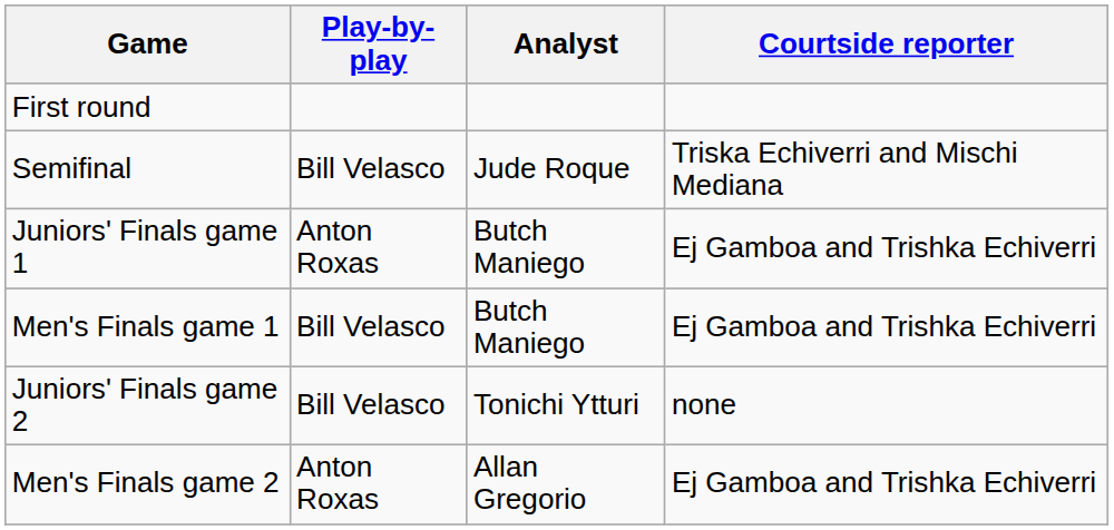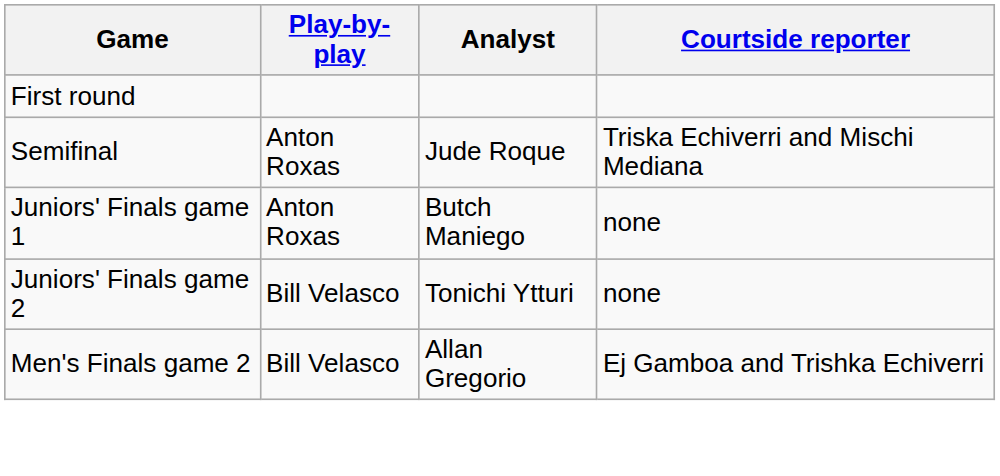 <table class=wikitable>
 <tr>
 <th>Game</th>
 <th><a href='#'>Play-by-play</a></th>
 <th>Analyst</th>
 <th><a href='#'>Courtside reporter</a></th>
 </tr>
 <tr>
 <td>First round</td>
 <td></td>
 <td></td>
 <td></td>
 </tr>
 <tr>
 <td>Semifinal</td>
-<td>Bill Velasco</td>
+<td>Anton Roxas</td>
 <td>Jude Roque</td>
 <td>Triska Echiverri and Mischi Mediana</td>
 </tr>
 <tr>
 <td>Juniors' Finals game 1</td>
 <td>Anton Roxas</td>
 <td>Butch Maniego</td>
-<td>Ej Gamboa and Trishka Echiverri</td>
-</tr>
-<tr>
-<td>Men's Finals game 1</td>
-<td>Bill Velasco</td>
-<td>Butch Maniego</td>
-<td>Ej Gamboa and Trishka Echiverri</td>
+<td>none</td>
 </tr>
 <tr>
 <td>Juniors' Finals game 2</td>
 <td>Bill Velasco</td>
 <td>Tonichi Ytturi</td>
 <td>none</td>
 </tr>
 <tr>
 <td>Men's Finals game 2</td>
-<td>Anton Roxas</td>
+<td>Bill Velasco</td>
 <td>Allan Gregorio</td>
 <td>Ej Gamboa and Trishka Echiverri</td>
 </tr>
 </table>
